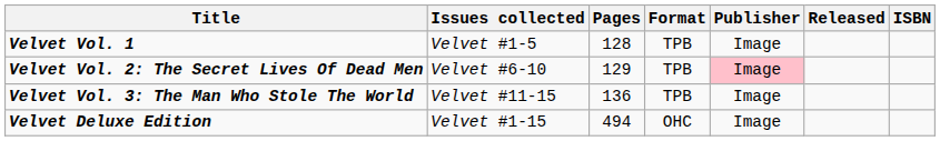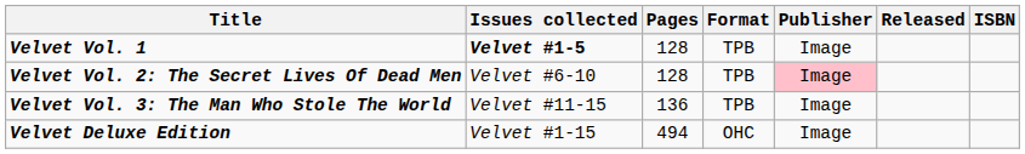 <table class="wikitable sortable">
 <tr>
 <th class="unsortable">Title</th>
 <th class="unsortable">Issues collected</th>
 <th class="unsortable">Pages</th>
 <th>Format</th>
 <th>Publisher</th>
 <th>Released</th>
 <th class="unsortable">ISBN</th>
 </tr>
 <tr>
 <td><strong><em>Velvet Vol. 1</em></strong></td>
-<td><em>Velvet</em> #1-5</td>
+<td><strong><em>Velvet</em> #1-5</strong></td>
 <td style="text-align: center;">128</td>
 <td style="text-align: center;">TPB</td>
 <td style="text-align: center;">Image</td>
 <td></td>
 <td></td>
 </tr>
 <tr>
 <td><strong><em>Velvet Vol. 2: The Secret Lives Of Dead Men</em></strong></td>
 <td><em>Velvet</em> #6-10</td>
-<td style="text-align: center;">129</td>
+<td style="text-align: center;">128</td>
 <td style="text-align: center;">TPB</td>
 <td style="background: pink; text-align: center;">Image</td>
 <td></td>
 <td></td>
 </tr>
 <tr>
 <td><strong><em>Velvet Vol. 3: The Man Who Stole The World</em></strong></td>
 <td><em>Velvet</em> #11-15</td>
 <td style="text-align: center;">136</td>
 <td style="text-align: center;">TPB</td>
 <td style="text-align: center;">Image</td>
 <td></td>
 <td></td>
 </tr>
 <tr>
 <td><strong><em>Velvet Deluxe Edition</em></strong></td>
 <td><em>Velvet</em> #1-15</td>
 <td style="text-align: center;">494</td>
 <td style="text-align: center;">OHC</td>
 <td style="text-align: center;">Image</td>
 <td></td>
 <td></td>
 </tr>
 </table>
